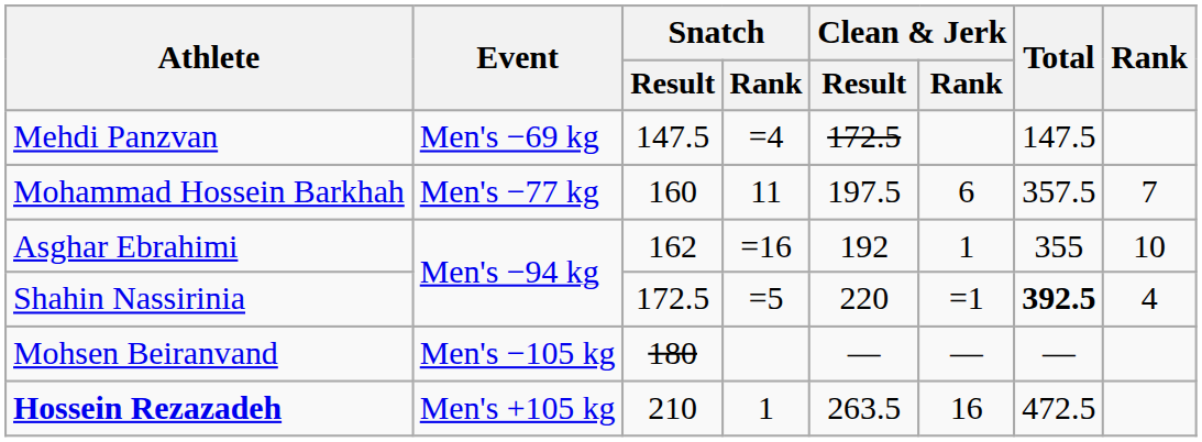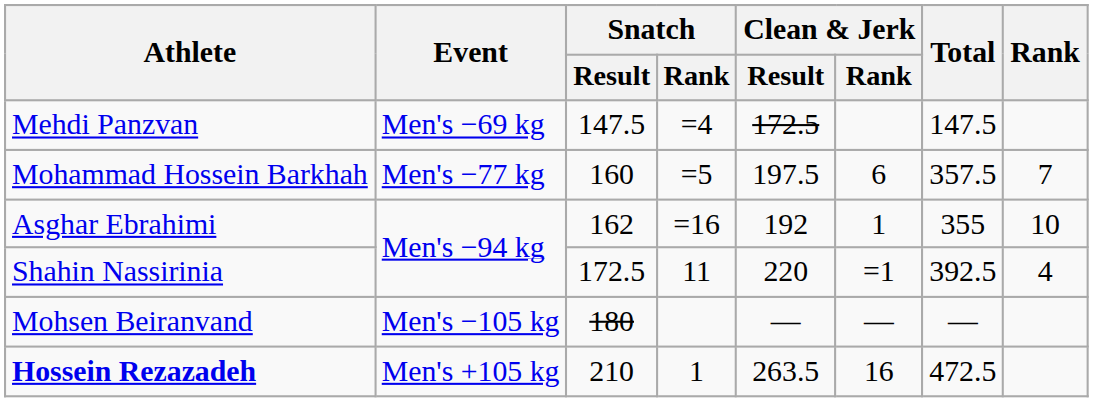 <table class="wikitable" style="font-size:90%">
 <tr>
 <th rowspan="2">Athlete</th>
 <th rowspan="2">Event</th>
 <th colspan="2">Snatch</th>
 <th colspan="2">Clean & Jerk</th>
 <th rowspan="2">Total</th>
 <th rowspan="2">Rank</th>
 </tr>
 <tr style="font-size:95%">
 <th>Result</th>
 <th>Rank</th>
 <th>Result</th>
 <th>Rank</th>
 </tr>
 <tr align=center>
 <td align=left><a href='#'>Mehdi Panzvan</a></td>
 <td align=left><a href='#'>Men's −69 kg</a></td>
 <td>147.5</td>
 <td>=4</td>
 <td><s>172.5</s></td>
 <td></td>
 <td>147.5</td>
 <td></td>
 </tr>
 <tr align=center>
 <td align=left><a href='#'>Mohammad Hossein Barkhah</a></td>
 <td align=left><a href='#'>Men's −77 kg</a></td>
 <td>160</td>
-<td>11</td>
+<td>=5</td>
 <td>197.5</td>
 <td>6</td>
 <td>357.5</td>
 <td>7</td>
 </tr>
 <tr align=center>
 <td align=left><a href='#'>Asghar Ebrahimi</a></td>
 <td align=left rowspan=2><a href='#'>Men's −94 kg</a></td>
 <td>162</td>
 <td>=16</td>
 <td>192</td>
 <td>1</td>
 <td>355</td>
 <td>10</td>
 </tr>
 <tr align=center>
 <td align=left><a href='#'>Shahin Nassirinia</a></td>
 <td>172.5</td>
-<td>=5</td>
+<td>11</td>
 <td>220</td>
 <td>=1</td>
-<td><strong>392.5</strong></td>
+<td>392.5</td>
 <td>4</td>
 </tr>
 <tr align=center>
 <td align=left><a href='#'>Mohsen Beiranvand</a></td>
 <td align=left><a href='#'>Men's −105 kg</a></td>
 <td><s>180</s></td>
 <td></td>
 <td>—</td>
 <td>—</td>
 <td>—</td>
 <td></td>
 </tr>
 <tr align=center>
 <td align=left><strong><a href='#'>Hossein Rezazadeh</a></strong></td>
 <td align=left><a href='#'>Men's +105 kg</a></td>
 <td>210</td>
 <td>1</td>
 <td>263.5 </td>
 <td>16</td>
 <td>472.5</td>
 <td></td>
 </tr>
 </table>
